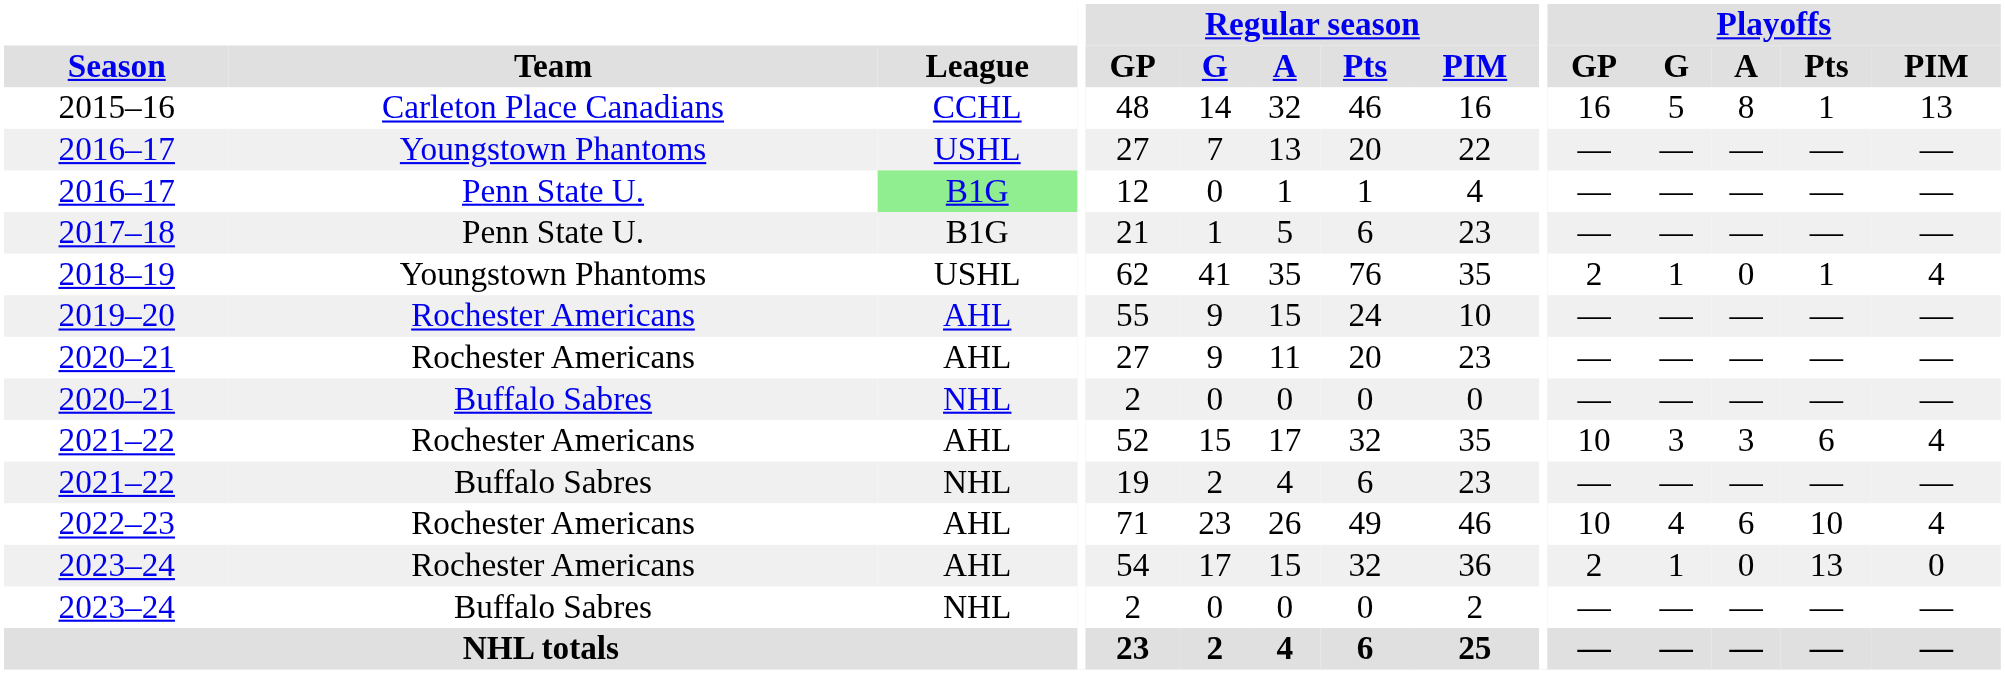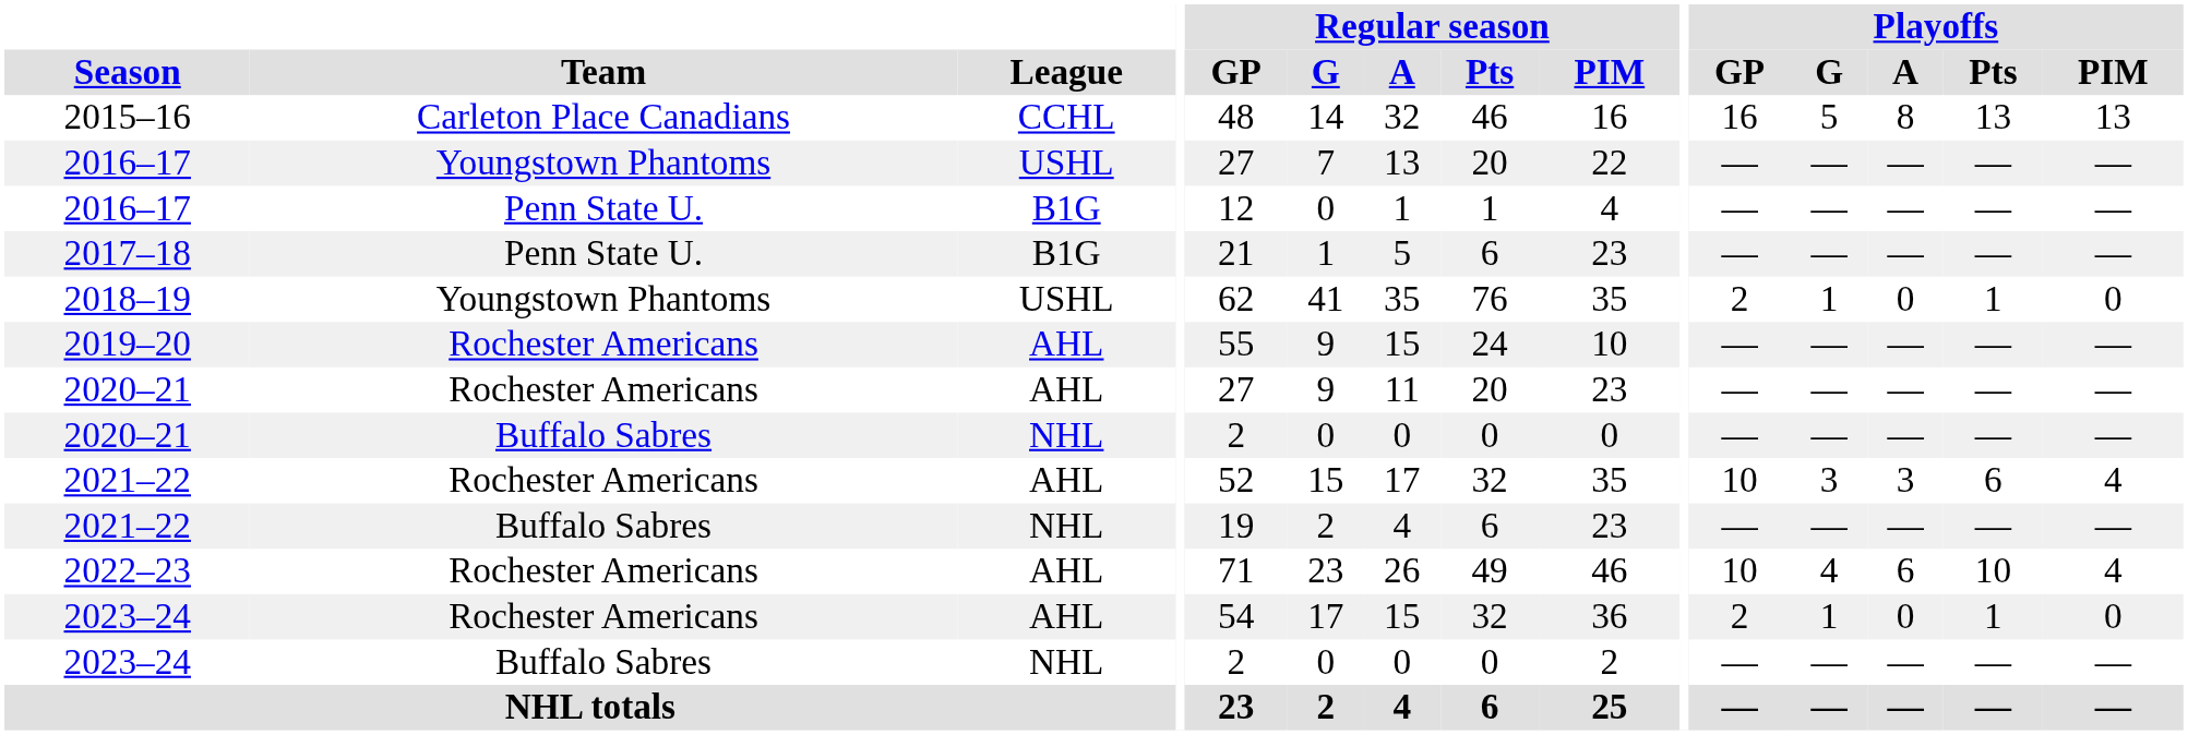 <table border="0" cellpadding="1" cellspacing="0" style="text-align:center; width:60em">
 <tr bgcolor="#e0e0e0">
 <th colspan="3" bgcolor="#ffffff"></th>
 <th rowspan="99" bgcolor="#ffffff"></th>
 <th colspan="5"><a href='#'>Regular season</a></th>
 <th rowspan="99" bgcolor="#ffffff"></th>
 <th colspan="5"><a href='#'>Playoffs</a></th>
 </tr>
 <tr bgcolor="#e0e0e0">
 <th><a href='#'>Season</a></th>
 <th>Team</th>
 <th>League</th>
 <th>GP</th>
 <th><a href='#'>G</a></th>
 <th><a href='#'>A</a></th>
 <th><a href='#'>Pts</a></th>
 <th><a href='#'>PIM</a></th>
 <th>GP</th>
 <th>G</th>
 <th>A</th>
 <th>Pts</th>
 <th>PIM</th>
 </tr>
 <tr>
 <td>2015–16</td>
 <td><a href='#'>Carleton Place Canadians</a></td>
 <td><a href='#'>CCHL</a></td>
 <td>48</td>
 <td>14</td>
 <td>32</td>
 <td>46</td>
 <td>16</td>
 <td>16</td>
 <td>5</td>
 <td>8</td>
-<td>1</td>
+<td>13</td>
 <td>13</td>
 </tr>
 <tr bgcolor="#f0f0f0">
 <td><a href='#'>2016–17</a></td>
 <td><a href='#'>Youngstown Phantoms</a></td>
 <td><a href='#'>USHL</a></td>
 <td>27</td>
 <td>7</td>
 <td>13</td>
 <td>20</td>
 <td>22</td>
 <td>—</td>
 <td>—</td>
 <td>—</td>
 <td>—</td>
 <td>—</td>
 </tr>
 <tr>
 <td><a href='#'>2016–17</a></td>
 <td><a href='#'>Penn State U.</a></td>
-<td style="background: lightgreen;"><a href='#'>B1G</a></td>
+<td><a href='#'>B1G</a></td>
 <td>12</td>
 <td>0</td>
 <td>1</td>
 <td>1</td>
 <td>4</td>
 <td>—</td>
 <td>—</td>
 <td>—</td>
 <td>—</td>
 <td>—</td>
 </tr>
 <tr bgcolor="#f0f0f0">
 <td><a href='#'>2017–18</a></td>
 <td>Penn State U.</td>
 <td>B1G</td>
 <td>21</td>
 <td>1</td>
 <td>5</td>
 <td>6</td>
 <td>23</td>
 <td>—</td>
 <td>—</td>
 <td>—</td>
 <td>—</td>
 <td>—</td>
 </tr>
 <tr>
 <td><a href='#'>2018–19</a></td>
 <td>Youngstown Phantoms</td>
 <td>USHL</td>
 <td>62</td>
 <td>41</td>
 <td>35</td>
 <td>76</td>
 <td>35</td>
 <td>2</td>
 <td>1</td>
 <td>0</td>
 <td>1</td>
-<td>4</td>
+<td>0</td>
 </tr>
 <tr bgcolor="#f0f0f0">
 <td><a href='#'>2019–20</a></td>
 <td><a href='#'>Rochester Americans</a></td>
 <td><a href='#'>AHL</a></td>
 <td>55</td>
 <td>9</td>
 <td>15</td>
 <td>24</td>
 <td>10</td>
 <td>—</td>
 <td>—</td>
 <td>—</td>
 <td>—</td>
 <td>—</td>
 </tr>
 <tr>
 <td><a href='#'>2020–21</a></td>
 <td>Rochester Americans</td>
 <td>AHL</td>
 <td>27</td>
 <td>9</td>
 <td>11</td>
 <td>20</td>
 <td>23</td>
 <td>—</td>
 <td>—</td>
 <td>—</td>
 <td>—</td>
 <td>—</td>
 </tr>
 <tr bgcolor="#f0f0f0">
 <td><a href='#'>2020–21</a></td>
 <td><a href='#'>Buffalo Sabres</a></td>
 <td><a href='#'>NHL</a></td>
 <td>2</td>
 <td>0</td>
 <td>0</td>
 <td>0</td>
 <td>0</td>
 <td>—</td>
 <td>—</td>
 <td>—</td>
 <td>—</td>
 <td>—</td>
 </tr>
 <tr>
 <td><a href='#'>2021–22</a></td>
 <td>Rochester Americans</td>
 <td>AHL</td>
 <td>52</td>
 <td>15</td>
 <td>17</td>
 <td>32</td>
 <td>35</td>
 <td>10</td>
 <td>3</td>
 <td>3</td>
 <td>6</td>
 <td>4</td>
 </tr>
 <tr bgcolor="#f0f0f0">
 <td><a href='#'>2021–22</a></td>
 <td>Buffalo Sabres</td>
 <td>NHL</td>
 <td>19</td>
 <td>2</td>
 <td>4</td>
 <td>6</td>
 <td>23</td>
 <td>—</td>
 <td>—</td>
 <td>—</td>
 <td>—</td>
 <td>—</td>
 </tr>
 <tr>
 <td><a href='#'>2022–23</a></td>
 <td>Rochester Americans</td>
 <td>AHL</td>
 <td>71</td>
 <td>23</td>
 <td>26</td>
 <td>49</td>
 <td>46</td>
 <td>10</td>
 <td>4</td>
 <td>6</td>
 <td>10</td>
 <td>4</td>
 </tr>
 <tr bgcolor="#f0f0f0">
 <td><a href='#'>2023–24</a></td>
 <td>Rochester Americans</td>
 <td>AHL</td>
 <td>54</td>
 <td>17</td>
 <td>15</td>
 <td>32</td>
 <td>36</td>
 <td>2</td>
 <td>1</td>
 <td>0</td>
-<td>13</td>
+<td>1</td>
 <td>0</td>
 </tr>
 <tr>
 <td><a href='#'>2023–24</a></td>
 <td>Buffalo Sabres</td>
 <td>NHL</td>
 <td>2</td>
 <td>0</td>
 <td>0</td>
 <td>0</td>
 <td>2</td>
 <td>—</td>
 <td>—</td>
 <td>—</td>
 <td>—</td>
 <td>—</td>
 </tr>
 <tr bgcolor="#e0e0e0">
 <th colspan="3">NHL totals</th>
 <th>23</th>
 <th>2</th>
 <th>4</th>
 <th>6</th>
 <th>25</th>
 <th>—</th>
 <th>—</th>
 <th>—</th>
 <th>—</th>
 <th>—</th>
 </tr>
 </table>
